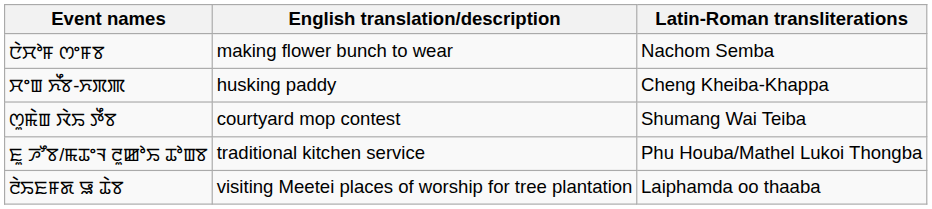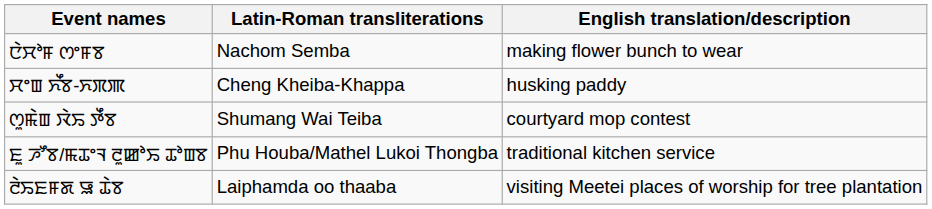 <table class="wikitable">
 <tr>
 <th>Event names</th>
+<th>Latin-Roman transliterations</th>
 <th>English translation/description</th>
-<th>Latin-Roman transliterations</th>
 </tr>
 <tr>
 <td>ꯅꯥꯆꯣꯝ ꯁꯦꯝꯕ</td>
+<td>Nachom Semba</td>
 <td>making flower bunch to wear</td>
-<td>Nachom Semba</td>
 </tr>
 <tr>
 <td>ꯆꯦꯡ ꯈꯩꯕ-ꯈꯞꯄ</td>
+<td>Cheng Kheiba-Khappa</td>
 <td>husking paddy</td>
-<td>Cheng Kheiba-Khappa</td>
 </tr>
 <tr>
 <td>ꯁꯨꯃꯥꯡ ꯋꯥꯢ ꯇꯩꯕ</td>
+<td>Shumang Wai Teiba</td>
 <td>courtyard mop contest</td>
-<td>Shumang Wai Teiba</td>
 </tr>
 <tr>
 <td>ꯐꯨ ꯍꯧꯕ/ꯃꯊꯦꯜ ꯂꯨꯀꯣꯢ ꯊꯣꯡꯕ</td>
+<td>Phu Houba/Mathel Lukoi Thongba</td>
 <td>traditional kitchen service</td>
-<td>Phu Houba/Mathel Lukoi Thongba</td>
 </tr>
 <tr>
 <td>ꯂꯥꯢꯐꯝꯗ ꯎ ꯊꯥꯕ</td>
+<td>Laiphamda oo thaaba</td>
 <td>visiting Meetei places of worship for tree plantation</td>
-<td>Laiphamda oo thaaba</td>
 </tr>
 </table>
